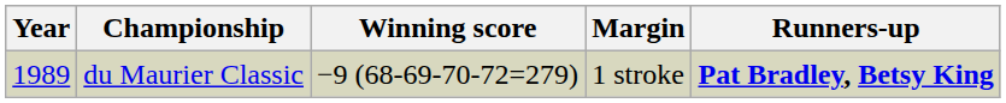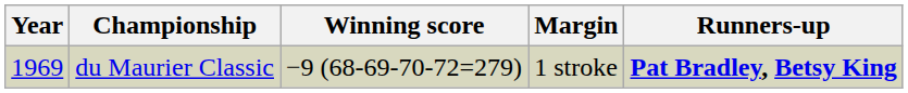 <table class="wikitable">
 <tr>
 <th>Year</th>
 <th>Championship</th>
 <th>Winning score</th>
 <th>Margin</th>
 <th>Runners-up</th>
 </tr>
 <tr style="background:#D8D8BF;">
-<td><a href='#'>1989</a></td>
+<td><a href='#'>1969</a></td>
 <td><a href='#'>du Maurier Classic</a></td>
 <td>−9 (68-69-70-72=279)</td>
 <td>1 stroke</td>
 <td><strong> <a href='#'>Pat Bradley</a>,  <a href='#'>Betsy King</a></strong></td>
 </tr>
 </table>
